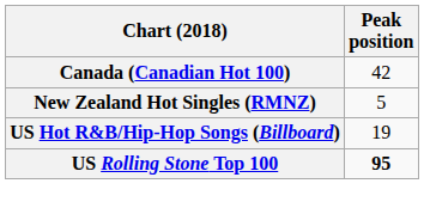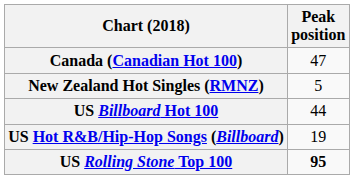 <table class="wikitable sortable plainrowheaders" style="text-align:center">
 <tr>
 <th scope="col">Chart (2018)</th>
 <th scope="col">Peak<br> position</th>
 </tr>
 <tr>
 <th scope="row">Canada (<a href='#'>Canadian Hot 100</a>)</th>
-<td>42</td>
+<td>47</td>
 </tr>
 <tr>
 </tr>
 <tr>
 <th scope="row">New Zealand Hot Singles (<a href='#'>RMNZ</a>)</th>
 <td>5</td>
 </tr>
 <tr>
 </tr>
 <tr>
 </tr>
 <tr>
+<th scope="row">US <a href='#'><em>Billboard</em> Hot 100</a></th>
+<td>44</td>
+</tr>
+<tr>
 <th scope="row">US <a href='#'>Hot R&B/Hip-Hop Songs</a> (<em><a href='#'>Billboard</a></em>)</th>
 <td>19</td>
 </tr>
 <tr>
 <th scope="row">US <a href='#'><em>Rolling Stone</em> Top 100</a></th>
 <td><strong>95</strong></td>
 </tr>
 </table>
